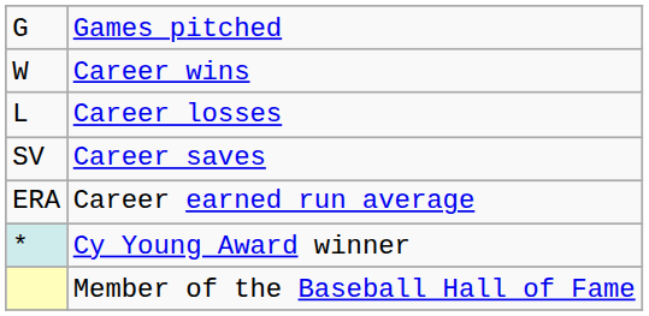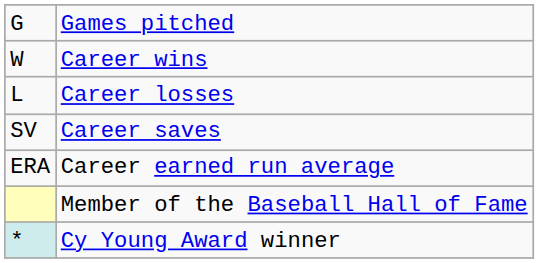 <table class="wikitable plainrowheaders">
 <tr>
 <td scope="row">G</td>
 <td><a href='#'>Games pitched</a></td>
 </tr>
 <tr>
 <td scope="row">W</td>
 <td><a href='#'>Career wins</a></td>
 </tr>
 <tr>
 <td scope="row">L</td>
 <td><a href='#'>Career losses</a></td>
 </tr>
 <tr>
 <td scope="row">SV</td>
 <td><a href='#'>Career saves</a></td>
 </tr>
 <tr>
 <td scope="row" style="text-align:center">ERA</td>
 <td>Career <a href='#'>earned run average</a></td>
 </tr>
 <tr>
+<td scope="row" style="background:#ffb;"></td>
+<td>Member of the <a href='#'>Baseball Hall of Fame</a></td>
+</tr>
+<tr>
 <td scope="row" style="background:#cfecec;">*</td>
 <td><a href='#'>Cy Young Award</a> winner</td>
 </tr>
-<tr>
-<td scope="row" style="background:#ffb;"></td>
-<td>Member of the <a href='#'>Baseball Hall of Fame</a></td>
-</tr>
 </table>
